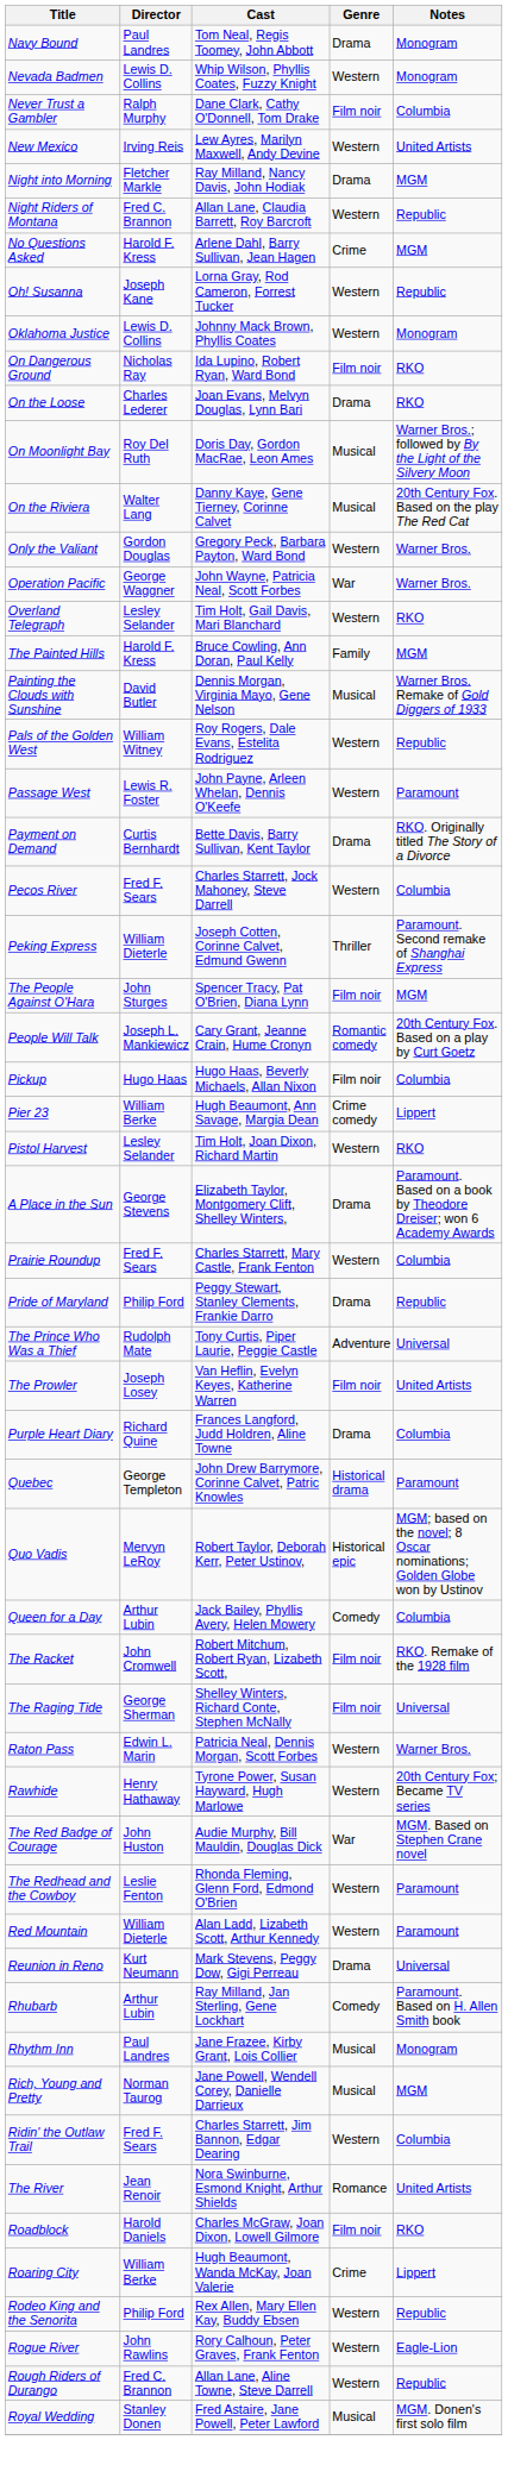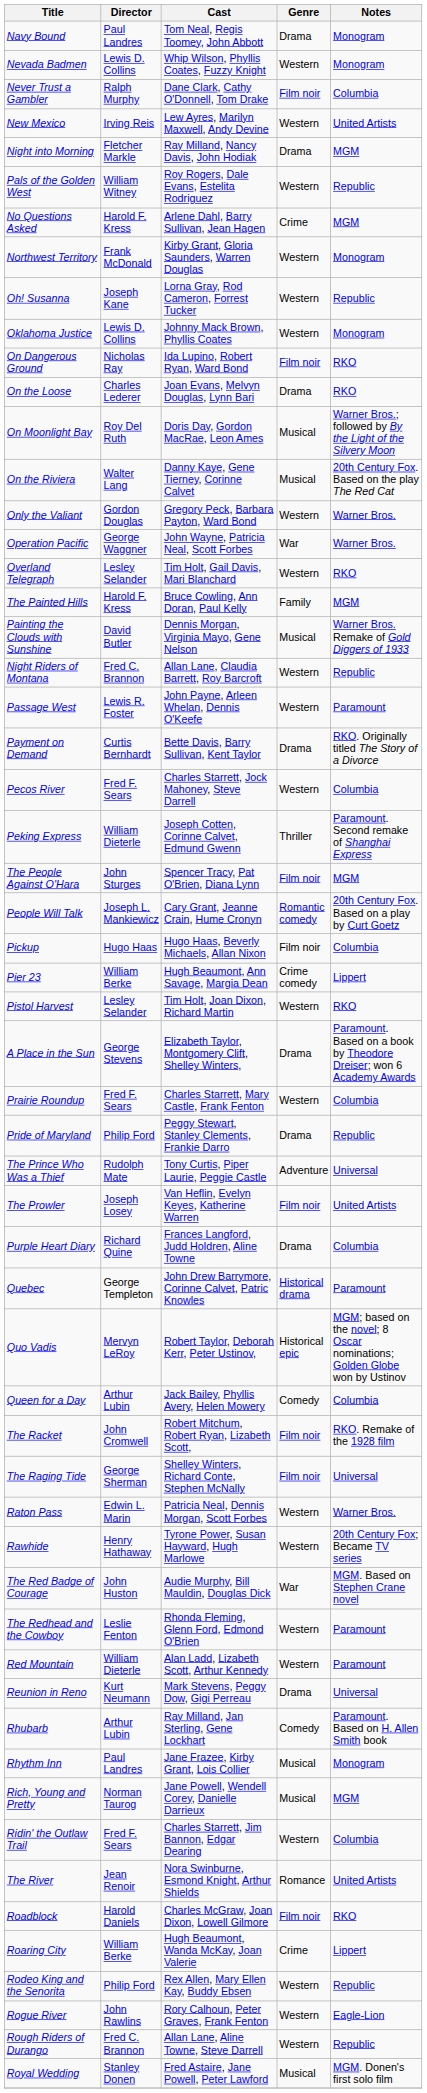 <table class="wikitable" width= "100%">
 <tr>
 <th width=25%>Title</th>
 <th width=12%>Director</th>
 <th width=30%>Cast</th>
 <th width=10%>Genre</th>
 <th width=24%>Notes</th>
 </tr>
 <tr>
 <td><em><a href='#'>Navy Bound</a></em></td>
 <td><a href='#'>Paul Landres</a></td>
 <td><a href='#'>Tom Neal</a>, <a href='#'>Regis Toomey</a>, <a href='#'>John Abbott</a></td>
 <td>Drama</td>
 <td><a href='#'>Monogram</a></td>
 </tr>
 <tr>
 <td><em><a href='#'>Nevada Badmen</a></em></td>
 <td><a href='#'>Lewis D. Collins</a></td>
 <td><a href='#'>Whip Wilson</a>, <a href='#'>Phyllis Coates</a>, <a href='#'>Fuzzy Knight</a></td>
 <td>Western</td>
 <td><a href='#'>Monogram</a></td>
 </tr>
 <tr>
 <td><em><a href='#'>Never Trust a Gambler</a></em></td>
 <td><a href='#'>Ralph Murphy</a></td>
 <td><a href='#'>Dane Clark</a>, <a href='#'>Cathy O'Donnell</a>, <a href='#'>Tom Drake</a></td>
 <td><a href='#'>Film noir</a></td>
 <td><a href='#'>Columbia</a></td>
 </tr>
 <tr>
 <td><em><a href='#'>New Mexico</a></em></td>
 <td><a href='#'>Irving Reis</a></td>
 <td><a href='#'>Lew Ayres</a>, <a href='#'>Marilyn Maxwell</a>, <a href='#'>Andy Devine</a></td>
 <td>Western</td>
 <td><a href='#'>United Artists</a></td>
 </tr>
 <tr>
 <td><em><a href='#'>Night into Morning</a></em></td>
 <td><a href='#'>Fletcher Markle</a></td>
 <td><a href='#'>Ray Milland</a>, <a href='#'>Nancy Davis</a>, <a href='#'>John Hodiak</a></td>
 <td>Drama</td>
 <td><a href='#'>MGM</a></td>
 </tr>
 <tr>
-<td><em><a href='#'>Night Riders of Montana</a></em></td>
-<td><a href='#'>Fred C. Brannon</a></td>
-<td><a href='#'>Allan Lane</a>, <a href='#'>Claudia Barrett</a>, <a href='#'>Roy Barcroft</a></td>
+<td><em><a href='#'>Pals of the Golden West</a></em></td>
+<td><a href='#'>William Witney</a></td>
+<td><a href='#'>Roy Rogers</a>, <a href='#'>Dale Evans</a>, <a href='#'>Estelita Rodriguez</a></td>
 <td>Western</td>
 <td><a href='#'>Republic</a></td>
 </tr>
 <tr>
 <td><em><a href='#'>No Questions Asked</a></em></td>
 <td><a href='#'>Harold F. Kress</a></td>
 <td><a href='#'>Arlene Dahl</a>, <a href='#'>Barry Sullivan</a>, <a href='#'>Jean Hagen</a></td>
 <td>Crime</td>
 <td><a href='#'>MGM</a></td>
+</tr>
+<tr>
+<td><em><a href='#'>Northwest Territory</a></em></td>
+<td><a href='#'>Frank McDonald</a></td>
+<td><a href='#'>Kirby Grant</a>, <a href='#'>Gloria Saunders</a>, <a href='#'>Warren Douglas</a></td>
+<td>Western</td>
+<td><a href='#'>Monogram</a></td>
 </tr>
 <tr>
 <td><em><a href='#'>Oh! Susanna</a></em></td>
 <td><a href='#'>Joseph Kane</a></td>
 <td><a href='#'>Lorna Gray</a>, <a href='#'>Rod Cameron</a>, <a href='#'>Forrest Tucker</a></td>
 <td>Western</td>
 <td><a href='#'>Republic</a></td>
 </tr>
 <tr>
 <td><em><a href='#'>Oklahoma Justice</a></em></td>
 <td><a href='#'>Lewis D. Collins</a></td>
 <td><a href='#'>Johnny Mack Brown</a>, <a href='#'>Phyllis Coates</a></td>
 <td>Western</td>
 <td><a href='#'>Monogram</a></td>
 </tr>
 <tr>
 <td><em><a href='#'>On Dangerous Ground</a></em></td>
 <td><a href='#'>Nicholas Ray</a></td>
 <td><a href='#'>Ida Lupino</a>, <a href='#'>Robert Ryan</a>, <a href='#'>Ward Bond</a></td>
 <td><a href='#'>Film noir</a></td>
 <td><a href='#'>RKO</a></td>
 </tr>
 <tr>
 <td><em><a href='#'>On the Loose</a></em></td>
 <td><a href='#'>Charles Lederer</a></td>
 <td><a href='#'>Joan Evans</a>, <a href='#'>Melvyn Douglas</a>, <a href='#'>Lynn Bari</a></td>
 <td>Drama</td>
 <td><a href='#'>RKO</a></td>
 </tr>
 <tr>
 <td><em><a href='#'>On Moonlight Bay</a></em></td>
 <td><a href='#'>Roy Del Ruth</a></td>
 <td><a href='#'>Doris Day</a>, <a href='#'>Gordon MacRae</a>, <a href='#'>Leon Ames</a></td>
 <td>Musical</td>
 <td><a href='#'>Warner Bros.</a>; followed by <em><a href='#'>By the Light of the Silvery Moon</a></em></td>
 </tr>
 <tr>
 <td><em><a href='#'>On the Riviera</a></em></td>
 <td><a href='#'>Walter Lang</a></td>
 <td><a href='#'>Danny Kaye</a>, <a href='#'>Gene Tierney</a>, <a href='#'>Corinne Calvet</a></td>
 <td>Musical</td>
 <td><a href='#'>20th Century Fox</a>. Based on the play <em>The Red Cat</em></td>
 </tr>
 <tr>
 <td><em><a href='#'>Only the Valiant</a></em></td>
 <td><a href='#'>Gordon Douglas</a></td>
 <td><a href='#'>Gregory Peck</a>, <a href='#'>Barbara Payton</a>, <a href='#'>Ward Bond</a></td>
 <td>Western</td>
 <td><a href='#'>Warner Bros.</a></td>
 </tr>
 <tr>
 <td><em><a href='#'>Operation Pacific</a></em></td>
 <td><a href='#'>George Waggner</a></td>
 <td><a href='#'>John Wayne</a>, <a href='#'>Patricia Neal</a>, <a href='#'>Scott Forbes</a></td>
 <td>War</td>
 <td><a href='#'>Warner Bros.</a></td>
 </tr>
 <tr>
 <td><em><a href='#'>Overland Telegraph</a></em></td>
 <td><a href='#'>Lesley Selander</a></td>
 <td><a href='#'>Tim Holt</a>, <a href='#'>Gail Davis</a>, <a href='#'>Mari Blanchard</a></td>
 <td>Western</td>
 <td><a href='#'>RKO</a></td>
 </tr>
 <tr>
 <td><em><a href='#'>The Painted Hills</a></em></td>
 <td><a href='#'>Harold F. Kress</a></td>
 <td><a href='#'>Bruce Cowling</a>, <a href='#'>Ann Doran</a>, <a href='#'>Paul Kelly</a></td>
 <td>Family</td>
 <td><a href='#'>MGM</a></td>
 </tr>
 <tr>
 <td><em><a href='#'>Painting the Clouds with Sunshine</a></em></td>
 <td><a href='#'>David Butler</a></td>
 <td><a href='#'>Dennis Morgan</a>, <a href='#'>Virginia Mayo</a>, <a href='#'>Gene Nelson</a></td>
 <td>Musical</td>
 <td><a href='#'>Warner Bros.</a> Remake of <em><a href='#'>Gold Diggers of 1933</a></em></td>
 </tr>
 <tr>
-<td><em><a href='#'>Pals of the Golden West</a></em></td>
-<td><a href='#'>William Witney</a></td>
-<td><a href='#'>Roy Rogers</a>, <a href='#'>Dale Evans</a>, <a href='#'>Estelita Rodriguez</a></td>
+<td><em><a href='#'>Night Riders of Montana</a></em></td>
+<td><a href='#'>Fred C. Brannon</a></td>
+<td><a href='#'>Allan Lane</a>, <a href='#'>Claudia Barrett</a>, <a href='#'>Roy Barcroft</a></td>
 <td>Western</td>
 <td><a href='#'>Republic</a></td>
 </tr>
 <tr>
 <td><em><a href='#'>Passage West</a></em></td>
 <td><a href='#'>Lewis R. Foster</a></td>
 <td><a href='#'>John Payne</a>, <a href='#'>Arleen Whelan</a>, <a href='#'>Dennis O'Keefe</a></td>
 <td>Western</td>
 <td><a href='#'>Paramount</a></td>
 </tr>
 <tr>
 <td><em><a href='#'>Payment on Demand</a></em></td>
 <td><a href='#'>Curtis Bernhardt</a></td>
 <td><a href='#'>Bette Davis</a>, <a href='#'>Barry Sullivan</a>, <a href='#'>Kent Taylor</a></td>
 <td>Drama</td>
 <td><a href='#'>RKO</a>. Originally titled <em>The Story of a Divorce</em></td>
 </tr>
 <tr>
 <td><em><a href='#'>Pecos River</a></em></td>
 <td><a href='#'>Fred F. Sears</a></td>
 <td><a href='#'>Charles Starrett</a>, <a href='#'>Jock Mahoney</a>, <a href='#'>Steve Darrell</a></td>
 <td>Western</td>
 <td><a href='#'>Columbia</a></td>
 </tr>
 <tr>
 <td><em><a href='#'>Peking Express</a></em></td>
 <td><a href='#'>William Dieterle</a></td>
 <td><a href='#'>Joseph Cotten</a>, <a href='#'>Corinne Calvet</a>, <a href='#'>Edmund Gwenn</a></td>
 <td>Thriller</td>
 <td><a href='#'>Paramount</a>. Second remake of <em><a href='#'>Shanghai Express</a></em></td>
 </tr>
 <tr>
 <td><em><a href='#'>The People Against O'Hara</a></em></td>
 <td><a href='#'>John Sturges</a></td>
 <td><a href='#'>Spencer Tracy</a>, <a href='#'>Pat O'Brien</a>, <a href='#'>Diana Lynn</a></td>
 <td><a href='#'>Film noir</a></td>
 <td><a href='#'>MGM</a></td>
 </tr>
 <tr>
 <td><em><a href='#'>People Will Talk</a></em></td>
 <td><a href='#'>Joseph L. Mankiewicz</a></td>
 <td><a href='#'>Cary Grant</a>, <a href='#'>Jeanne Crain</a>, <a href='#'>Hume Cronyn</a></td>
 <td><a href='#'>Romantic comedy</a></td>
 <td><a href='#'>20th Century Fox</a>. Based on a play by <a href='#'>Curt Goetz</a></td>
 </tr>
 <tr>
 <td><em><a href='#'>Pickup</a></em></td>
 <td><a href='#'>Hugo Haas</a></td>
 <td><a href='#'>Hugo Haas</a>, <a href='#'>Beverly Michaels</a>, <a href='#'>Allan Nixon</a></td>
 <td>Film noir</td>
 <td><a href='#'>Columbia</a></td>
 </tr>
 <tr>
 <td><em><a href='#'>Pier 23</a></em></td>
 <td><a href='#'>William Berke</a></td>
 <td><a href='#'>Hugh Beaumont</a>, <a href='#'>Ann Savage</a>, <a href='#'>Margia Dean</a></td>
 <td>Crime comedy</td>
 <td><a href='#'>Lippert</a></td>
 </tr>
 <tr>
 <td><em><a href='#'>Pistol Harvest</a></em></td>
 <td><a href='#'>Lesley Selander</a></td>
 <td><a href='#'>Tim Holt</a>, <a href='#'>Joan Dixon</a>, <a href='#'>Richard Martin</a></td>
 <td>Western</td>
 <td><a href='#'>RKO</a></td>
 </tr>
 <tr>
 <td><em><a href='#'>A Place in the Sun</a></em></td>
 <td><a href='#'>George Stevens</a></td>
 <td><a href='#'>Elizabeth Taylor</a>, <a href='#'>Montgomery Clift</a>, <a href='#'>Shelley Winters</a>,</td>
 <td>Drama</td>
 <td><a href='#'>Paramount</a>. Based on a book by <a href='#'>Theodore Dreiser</a>; won 6 <a href='#'>Academy Awards</a></td>
 </tr>
 <tr>
 <td><em><a href='#'>Prairie Roundup</a></em></td>
 <td><a href='#'>Fred F. Sears</a></td>
 <td><a href='#'>Charles Starrett</a>, <a href='#'>Mary Castle</a>, <a href='#'>Frank Fenton</a></td>
 <td>Western</td>
 <td><a href='#'>Columbia</a></td>
 </tr>
 <tr>
 <td><em><a href='#'>Pride of Maryland</a></em></td>
 <td><a href='#'>Philip Ford</a></td>
 <td><a href='#'>Peggy Stewart</a>, <a href='#'>Stanley Clements</a>, <a href='#'>Frankie Darro</a></td>
 <td>Drama</td>
 <td><a href='#'>Republic</a></td>
 </tr>
 <tr>
 <td><em><a href='#'>The Prince Who Was a Thief</a></em></td>
 <td><a href='#'>Rudolph Mate</a></td>
 <td><a href='#'>Tony Curtis</a>, <a href='#'>Piper Laurie</a>, <a href='#'>Peggie Castle</a></td>
 <td>Adventure</td>
 <td><a href='#'>Universal</a></td>
 </tr>
 <tr>
 <td><em><a href='#'>The Prowler</a></em></td>
 <td><a href='#'>Joseph Losey</a></td>
 <td><a href='#'>Van Heflin</a>, <a href='#'>Evelyn Keyes</a>, <a href='#'>Katherine Warren</a></td>
 <td><a href='#'>Film noir</a></td>
 <td><a href='#'>United Artists</a></td>
 </tr>
 <tr>
 <td><em><a href='#'>Purple Heart Diary</a></em></td>
 <td><a href='#'>Richard Quine</a></td>
 <td><a href='#'>Frances Langford</a>, <a href='#'>Judd Holdren</a>, <a href='#'>Aline Towne</a></td>
 <td>Drama</td>
 <td><a href='#'>Columbia</a></td>
 </tr>
 <tr>
 <td><em><a href='#'>Quebec</a></em></td>
 <td>George Templeton</td>
 <td><a href='#'>John Drew Barrymore</a>, <a href='#'>Corinne Calvet</a>, <a href='#'>Patric Knowles</a></td>
 <td><a href='#'>Historical drama</a></td>
 <td><a href='#'>Paramount</a></td>
 </tr>
 <tr>
 <td><em><a href='#'>Quo Vadis</a></em></td>
 <td><a href='#'>Mervyn LeRoy</a></td>
 <td><a href='#'>Robert Taylor</a>, <a href='#'>Deborah Kerr</a>, <a href='#'>Peter Ustinov</a>,</td>
 <td>Historical <a href='#'>epic</a></td>
 <td><a href='#'>MGM</a>; based on the <a href='#'>novel</a>; 8 <a href='#'>Oscar</a> nominations; <a href='#'>Golden Globe</a> won by Ustinov</td>
 </tr>
 <tr>
 <td><em><a href='#'>Queen for a Day</a></em></td>
 <td><a href='#'>Arthur Lubin</a></td>
 <td><a href='#'>Jack Bailey</a>, <a href='#'>Phyllis Avery</a>, <a href='#'>Helen Mowery</a></td>
 <td>Comedy</td>
 <td><a href='#'>Columbia</a></td>
 </tr>
 <tr>
 <td><em><a href='#'>The Racket</a></em></td>
 <td><a href='#'>John Cromwell</a></td>
 <td><a href='#'>Robert Mitchum</a>, <a href='#'>Robert Ryan</a>, <a href='#'>Lizabeth Scott</a>,</td>
 <td><a href='#'>Film noir</a></td>
 <td><a href='#'>RKO</a>. Remake of the <a href='#'>1928 film</a></td>
 </tr>
 <tr>
 <td><em><a href='#'>The Raging Tide</a></em></td>
 <td><a href='#'>George Sherman</a></td>
 <td><a href='#'>Shelley Winters</a>, <a href='#'>Richard Conte</a>, <a href='#'>Stephen McNally</a></td>
 <td><a href='#'>Film noir</a></td>
 <td><a href='#'>Universal</a></td>
 </tr>
 <tr>
 <td><em><a href='#'>Raton Pass</a></em></td>
 <td><a href='#'>Edwin L. Marin</a></td>
 <td><a href='#'>Patricia Neal</a>, <a href='#'>Dennis Morgan</a>, <a href='#'>Scott Forbes</a></td>
 <td>Western</td>
 <td><a href='#'>Warner Bros.</a></td>
 </tr>
 <tr>
 <td><em><a href='#'>Rawhide</a></em></td>
 <td><a href='#'>Henry Hathaway</a></td>
 <td><a href='#'>Tyrone Power</a>, <a href='#'>Susan Hayward</a>, <a href='#'>Hugh Marlowe</a></td>
 <td>Western</td>
 <td><a href='#'>20th Century Fox</a>; Became <a href='#'>TV series</a></td>
 </tr>
 <tr>
 <td><em><a href='#'>The Red Badge of Courage</a></em></td>
 <td><a href='#'>John Huston</a></td>
 <td><a href='#'>Audie Murphy</a>, <a href='#'>Bill Mauldin</a>, <a href='#'>Douglas Dick</a></td>
 <td>War</td>
 <td><a href='#'>MGM</a>. Based on <a href='#'>Stephen Crane</a> <a href='#'>novel</a></td>
 </tr>
 <tr>
 <td><em><a href='#'>The Redhead and the Cowboy</a></em></td>
 <td><a href='#'>Leslie Fenton</a></td>
 <td><a href='#'>Rhonda Fleming</a>, <a href='#'>Glenn Ford</a>, <a href='#'>Edmond O'Brien</a></td>
 <td>Western</td>
 <td><a href='#'>Paramount</a></td>
 </tr>
 <tr>
 <td><em><a href='#'>Red Mountain</a></em></td>
 <td><a href='#'>William Dieterle</a></td>
 <td><a href='#'>Alan Ladd</a>, <a href='#'>Lizabeth Scott</a>, <a href='#'>Arthur Kennedy</a></td>
 <td>Western</td>
 <td><a href='#'>Paramount</a></td>
 </tr>
 <tr>
 <td><em><a href='#'>Reunion in Reno</a></em></td>
 <td><a href='#'>Kurt Neumann</a></td>
 <td><a href='#'>Mark Stevens</a>, <a href='#'>Peggy Dow</a>, <a href='#'>Gigi Perreau</a></td>
 <td>Drama</td>
 <td><a href='#'>Universal</a></td>
 </tr>
 <tr>
 <td><em><a href='#'>Rhubarb</a></em></td>
 <td><a href='#'>Arthur Lubin</a></td>
 <td><a href='#'>Ray Milland</a>, <a href='#'>Jan Sterling</a>, <a href='#'>Gene Lockhart</a></td>
 <td>Comedy</td>
 <td><a href='#'>Paramount</a>. Based on <a href='#'>H. Allen Smith</a> book</td>
 </tr>
 <tr>
 <td><em><a href='#'>Rhythm Inn</a></em></td>
 <td><a href='#'>Paul Landres</a></td>
 <td><a href='#'>Jane Frazee</a>, <a href='#'>Kirby Grant</a>, <a href='#'>Lois Collier</a></td>
 <td>Musical</td>
 <td><a href='#'>Monogram</a></td>
 </tr>
 <tr>
 <td><em><a href='#'>Rich, Young and Pretty</a></em></td>
 <td><a href='#'>Norman Taurog</a></td>
 <td><a href='#'>Jane Powell</a>, <a href='#'>Wendell Corey</a>, <a href='#'>Danielle Darrieux</a></td>
 <td>Musical</td>
 <td><a href='#'>MGM</a></td>
 </tr>
 <tr>
 <td><em><a href='#'>Ridin' the Outlaw Trail</a></em></td>
 <td><a href='#'>Fred F. Sears</a></td>
 <td><a href='#'>Charles Starrett</a>, <a href='#'>Jim Bannon</a>, <a href='#'>Edgar Dearing</a></td>
 <td>Western</td>
 <td><a href='#'>Columbia</a></td>
 </tr>
 <tr>
 <td><em><a href='#'>The River</a></em></td>
 <td><a href='#'>Jean Renoir</a></td>
 <td><a href='#'>Nora Swinburne</a>, <a href='#'>Esmond Knight</a>, <a href='#'>Arthur Shields</a></td>
 <td>Romance</td>
 <td><a href='#'>United Artists</a></td>
 </tr>
 <tr>
 <td><em><a href='#'>Roadblock</a></em></td>
 <td><a href='#'>Harold Daniels</a></td>
 <td><a href='#'>Charles McGraw</a>, <a href='#'>Joan Dixon</a>, <a href='#'>Lowell Gilmore</a></td>
 <td><a href='#'>Film noir</a></td>
 <td><a href='#'>RKO</a></td>
 </tr>
 <tr>
 <td><em><a href='#'>Roaring City</a></em></td>
 <td><a href='#'>William Berke</a></td>
 <td><a href='#'>Hugh Beaumont</a>, <a href='#'>Wanda McKay</a>, <a href='#'>Joan Valerie</a></td>
 <td>Crime</td>
 <td><a href='#'>Lippert</a></td>
 </tr>
 <tr>
 <td><em><a href='#'>Rodeo King and the Senorita</a></em></td>
 <td><a href='#'>Philip Ford</a></td>
 <td><a href='#'>Rex Allen</a>, <a href='#'>Mary Ellen Kay</a>, <a href='#'>Buddy Ebsen</a></td>
 <td>Western</td>
 <td><a href='#'>Republic</a></td>
 </tr>
 <tr>
 <td><em><a href='#'>Rogue River</a></em></td>
 <td><a href='#'>John Rawlins</a></td>
 <td><a href='#'>Rory Calhoun</a>, <a href='#'>Peter Graves</a>, <a href='#'>Frank Fenton</a></td>
 <td>Western</td>
 <td><a href='#'>Eagle-Lion</a></td>
 </tr>
 <tr>
 <td><em><a href='#'>Rough Riders of Durango</a></em></td>
 <td><a href='#'>Fred C. Brannon</a></td>
 <td><a href='#'>Allan Lane</a>, <a href='#'>Aline Towne</a>, <a href='#'>Steve Darrell</a></td>
 <td>Western</td>
 <td><a href='#'>Republic</a></td>
 </tr>
 <tr>
 <td><em><a href='#'>Royal Wedding</a></em></td>
 <td><a href='#'>Stanley Donen</a></td>
 <td><a href='#'>Fred Astaire</a>, <a href='#'>Jane Powell</a>, <a href='#'>Peter Lawford</a></td>
 <td>Musical</td>
 <td><a href='#'>MGM</a>. Donen's first solo film</td>
 </tr>
 <tr>
 </tr>
 </table>
